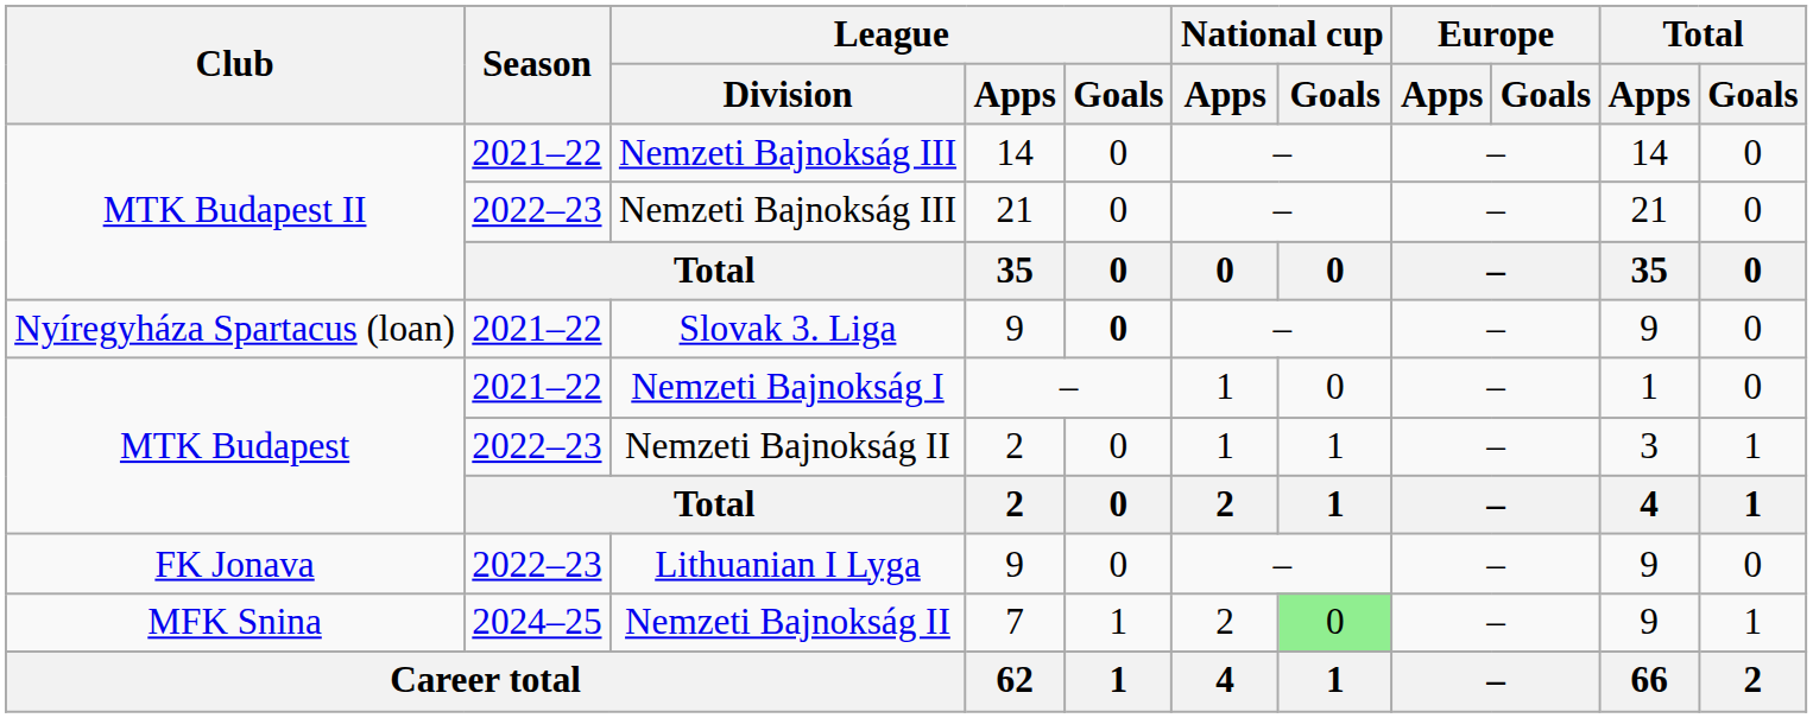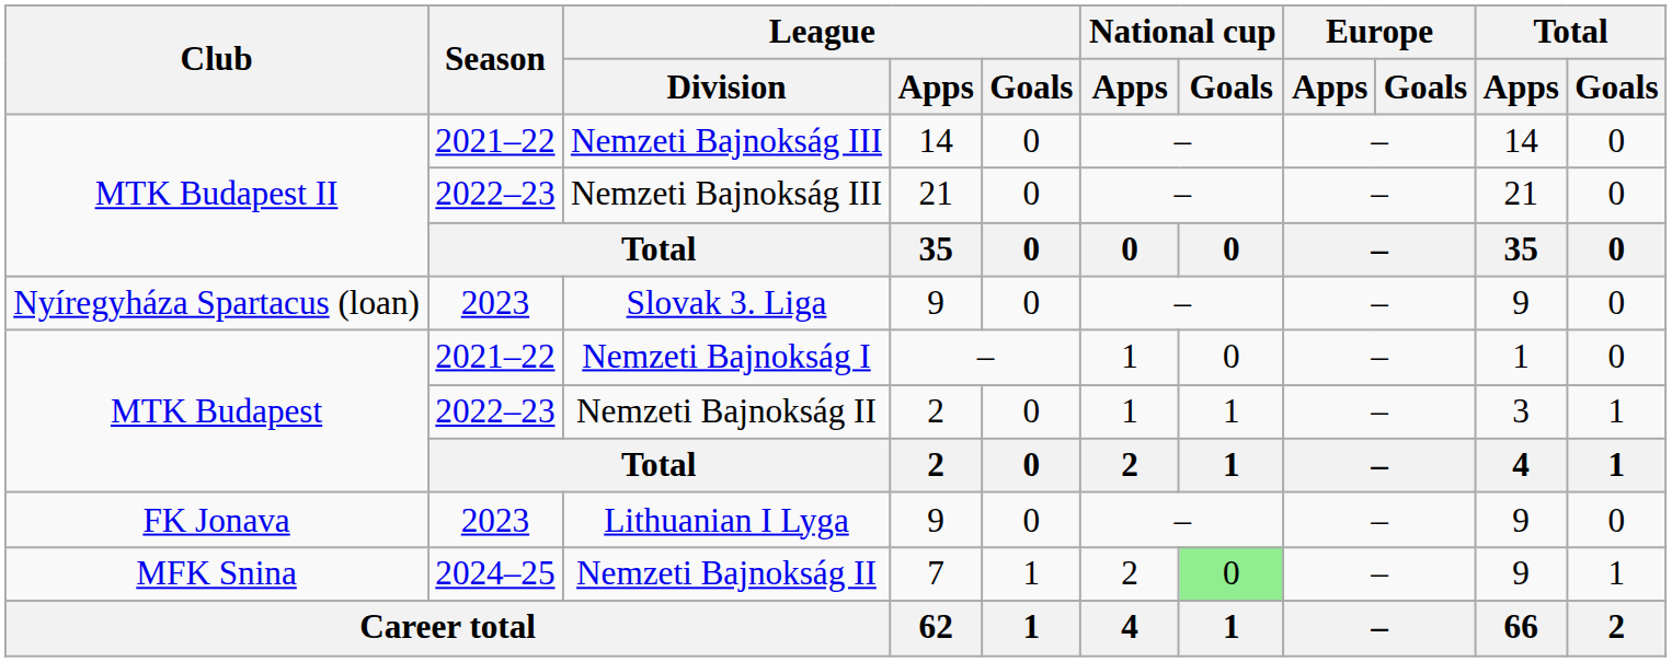 <table class="wikitable" style="text-align: center">
 <tr>
 <th rowspan="2">Club</th>
 <th rowspan="2">Season</th>
 <th colspan="3">League</th>
 <th colspan="2">National cup</th>
 <th colspan="2">Europe</th>
 <th colspan="2">Total</th>
 </tr>
 <tr>
 <th>Division</th>
 <th>Apps</th>
 <th>Goals</th>
 <th>Apps</th>
 <th>Goals</th>
 <th>Apps</th>
 <th>Goals</th>
 <th>Apps</th>
 <th>Goals</th>
 </tr>
 <tr>
 <td rowspan="3"><a href='#'>MTK Budapest II</a></td>
 <td><a href='#'>2021–22</a></td>
 <td><a href='#'>Nemzeti Bajnokság III</a></td>
 <td>14</td>
 <td>0</td>
 <td colspan="2">–</td>
 <td colspan="2">–</td>
 <td>14</td>
 <td>0</td>
 </tr>
 <tr>
 <td><a href='#'>2022–23</a></td>
 <td>Nemzeti Bajnokság III</td>
 <td>21</td>
 <td>0</td>
 <td colspan="2">–</td>
 <td colspan="2">–</td>
 <td>21</td>
 <td>0</td>
 </tr>
 <tr>
 <th colspan="2">Total</th>
 <th>35</th>
 <th>0</th>
 <th>0</th>
 <th>0</th>
 <th colspan="2">–</th>
 <th>35</th>
 <th>0</th>
 </tr>
 <tr>
 <td><a href='#'>Nyíregyháza Spartacus</a> (loan)</td>
-<td><a href='#'>2021–22</a></td>
+<td><a href='#'>2023</a></td>
 <td><a href='#'>Slovak 3. Liga</a></td>
 <td>9</td>
-<td><strong>0</strong></td>
+<td>0</td>
 <td colspan="2">–</td>
 <td colspan="2">–</td>
 <td>9</td>
 <td>0</td>
 </tr>
 <tr>
 <td rowspan="3"><a href='#'>MTK Budapest</a></td>
 <td><a href='#'>2021–22</a></td>
 <td><a href='#'>Nemzeti Bajnokság I</a></td>
 <td colspan="2">–</td>
 <td>1</td>
 <td>0</td>
 <td colspan="2">–</td>
 <td>1</td>
 <td>0</td>
 </tr>
 <tr>
 <td><a href='#'>2022–23</a></td>
 <td>Nemzeti Bajnokság II</td>
 <td>2</td>
 <td>0</td>
 <td>1</td>
 <td>1</td>
 <td colspan="2">–</td>
 <td>3</td>
 <td>1</td>
 </tr>
 <tr>
 <th colspan="2">Total</th>
 <th>2</th>
 <th>0</th>
 <th>2</th>
 <th>1</th>
 <th colspan="2">–</th>
 <th>4</th>
 <th>1</th>
 </tr>
 <tr>
 <td><a href='#'>FK Jonava</a></td>
-<td><a href='#'>2022–23</a></td>
+<td><a href='#'>2023</a></td>
 <td><a href='#'>Lithuanian I Lyga</a></td>
 <td>9</td>
 <td>0</td>
 <td colspan="2">–</td>
 <td colspan="2">–</td>
 <td>9</td>
 <td>0</td>
 </tr>
 <tr>
 <td><a href='#'>MFK Snina</a></td>
 <td><a href='#'>2024–25</a></td>
 <td><a href='#'>Nemzeti Bajnokság II</a></td>
 <td>7</td>
 <td>1</td>
 <td>2</td>
 <td style="background: lightgreen;">0</td>
 <td colspan="2">–</td>
 <td>9</td>
 <td>1</td>
 </tr>
 <tr>
 <th colspan="3">Career total</th>
 <th>62</th>
 <th>1</th>
 <th>4</th>
 <th>1</th>
 <th colspan="2">–</th>
 <th>66</th>
 <th>2</th>
 </tr>
 </table>
